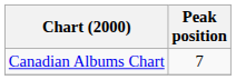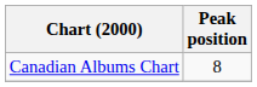 <table class="wikitable sortable">
 <tr>
 <th align="left">Chart (2000)</th>
 <th align="left">Peak<br>position</th>
 </tr>
 <tr>
 <td align="left"><a href='#'>Canadian Albums Chart</a></td>
-<td align="center">7</td>
+<td align="center">8</td>
 </tr>
 <tr>
 </tr>
 </table>
